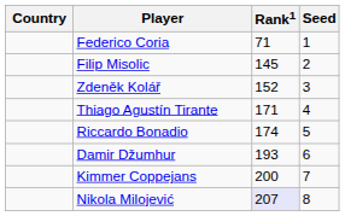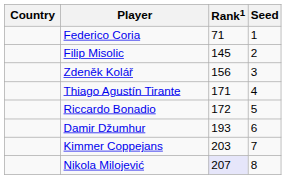 <table class="sortable wikitable">
 <tr>
 <th width="70">Country</th>
 <th width="195">Player</th>
 <th>Rank<sup>1</sup></th>
 <th>Seed</th>
 </tr>
 <tr>
 <td></td>
 <td><a href='#'>Federico Coria</a></td>
 <td>71</td>
 <td>1</td>
 </tr>
 <tr>
 <td></td>
 <td><a href='#'>Filip Misolic</a></td>
 <td>145</td>
 <td>2</td>
 </tr>
 <tr>
 <td></td>
 <td><a href='#'>Zdeněk Kolář</a></td>
-<td>152</td>
+<td>156</td>
 <td>3</td>
 </tr>
 <tr>
 <td></td>
 <td><a href='#'>Thiago Agustín Tirante</a></td>
 <td>171</td>
 <td>4</td>
 </tr>
 <tr>
 <td></td>
 <td><a href='#'>Riccardo Bonadio</a></td>
-<td>174</td>
+<td>172</td>
 <td>5</td>
 </tr>
 <tr>
 <td></td>
 <td><a href='#'>Damir Džumhur</a></td>
 <td>193</td>
 <td>6</td>
 </tr>
 <tr>
 <td></td>
 <td><a href='#'>Kimmer Coppejans</a></td>
-<td>200</td>
+<td>203</td>
 <td>7</td>
 </tr>
 <tr>
 <td></td>
 <td><a href='#'>Nikola Milojević</a></td>
 <td style="background: lavender;">207</td>
 <td>8</td>
 </tr>
 </table>
